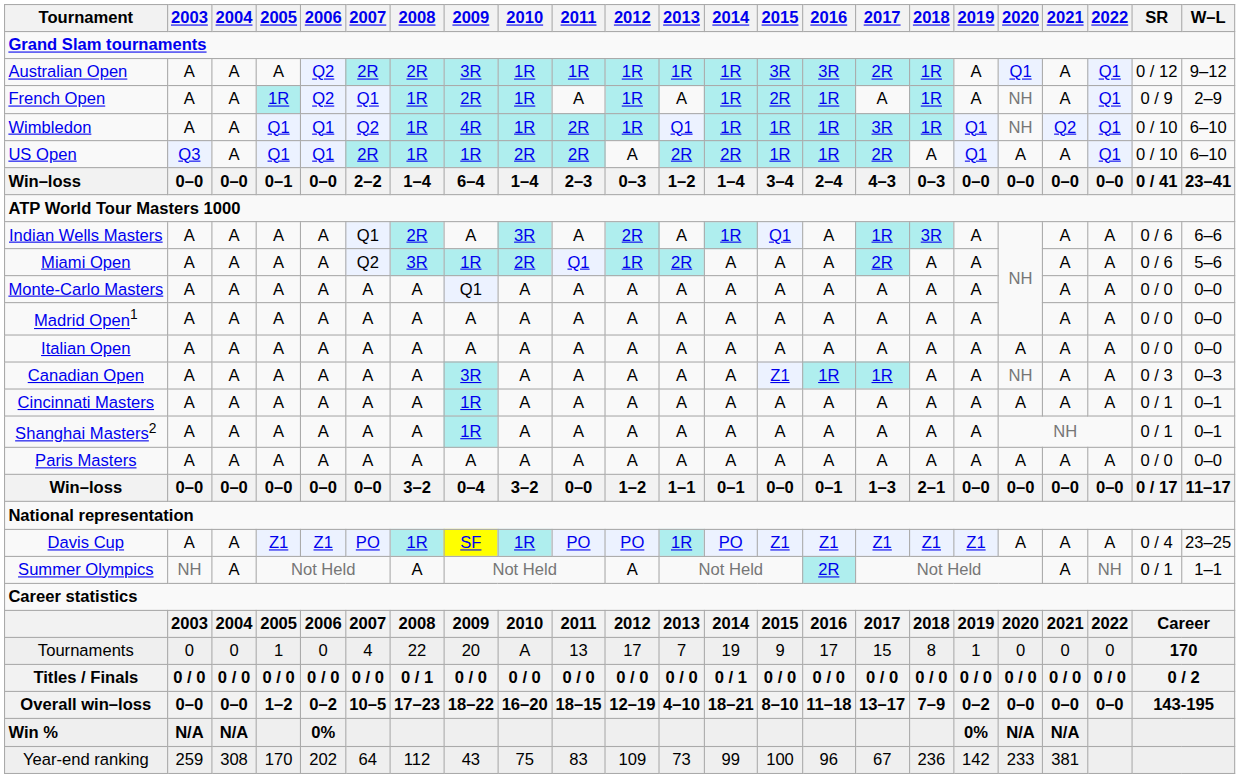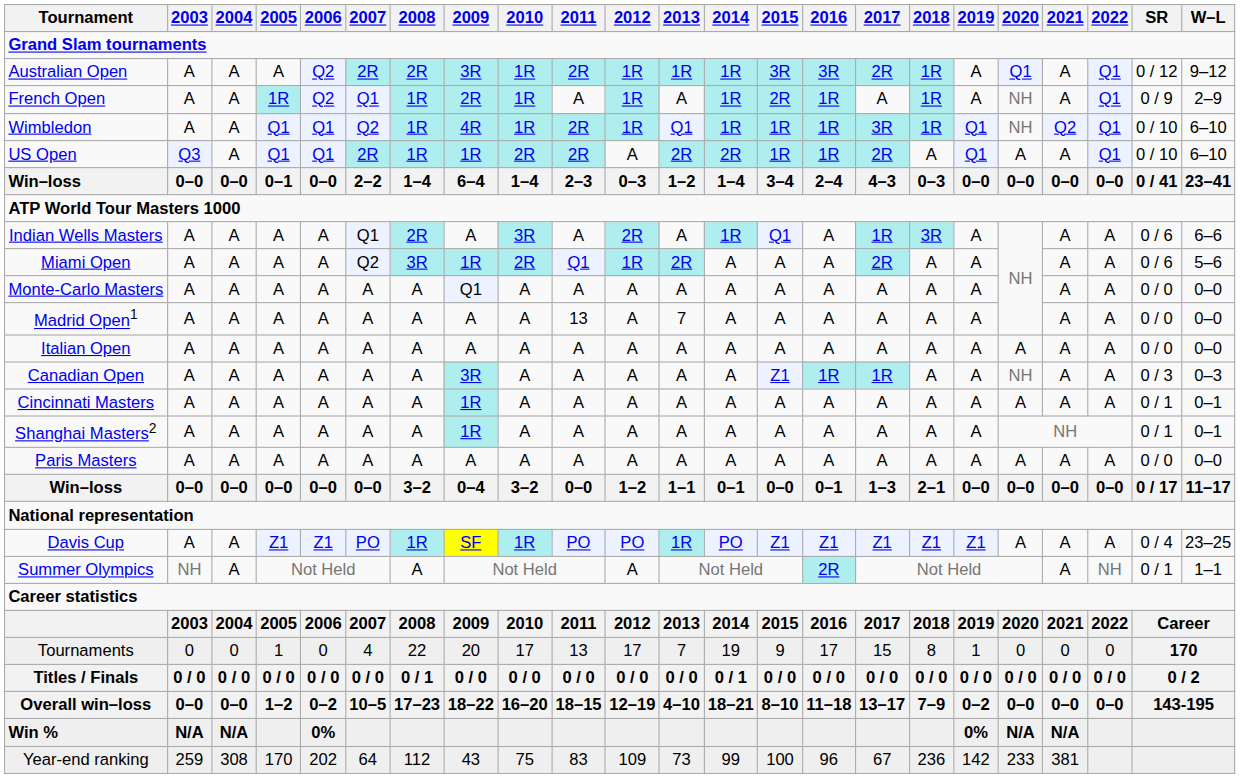 <table class="wikitable" style="text-align:center;font-size:96%">
 <tr>
 <th>Tournament</th>
 <th><a href='#'>2003</a></th>
 <th><a href='#'>2004</a></th>
 <th><a href='#'>2005</a></th>
 <th><a href='#'>2006</a></th>
 <th><a href='#'>2007</a></th>
 <th><a href='#'>2008</a></th>
 <th><a href='#'>2009</a></th>
 <th><a href='#'>2010</a></th>
 <th><a href='#'>2011</a></th>
 <th><a href='#'>2012</a></th>
 <th><a href='#'>2013</a></th>
 <th><a href='#'>2014</a></th>
 <th><a href='#'>2015</a></th>
 <th><a href='#'>2016</a></th>
 <th><a href='#'>2017</a></th>
 <th><a href='#'>2018</a></th>
 <th><a href='#'>2019</a></th>
 <th><a href='#'>2020</a></th>
 <th><a href='#'>2021</a></th>
 <th><a href='#'>2022</a></th>
 <th>SR</th>
 <th>W–L</th>
 </tr>
 <tr>
 <td colspan="23" align="left"><a href='#'><strong>Grand Slam tournaments</strong></a></td>
 </tr>
 <tr>
 <td align="left"><a href='#'>Australian Open</a></td>
 <td>A</td>
 <td>A</td>
 <td>A</td>
 <td bgcolor=ecf2ff><a href='#'>Q2</a></td>
 <td bgcolor="afeeee"><a href='#'>2R</a></td>
 <td bgcolor="afeeee"><a href='#'>2R</a></td>
 <td bgcolor="afeeee"><a href='#'>3R</a></td>
 <td bgcolor="afeeee"><a href='#'>1R</a></td>
-<td bgcolor="afeeee"><a href='#'>1R</a></td>
+<td bgcolor="afeeee"><a href='#'>2R</a></td>
 <td bgcolor="afeeee"><a href='#'>1R</a></td>
 <td bgcolor="afeeee"><a href='#'>1R</a></td>
 <td bgcolor="afeeee"><a href='#'>1R</a></td>
 <td bgcolor="afeeee"><a href='#'>3R</a></td>
 <td bgcolor="afeeee"><a href='#'>3R</a></td>
 <td bgcolor="afeeee"><a href='#'>2R</a></td>
 <td bgcolor="afeeee"><a href='#'>1R</a></td>
 <td>A</td>
 <td bgcolor=ecf2ff><a href='#'>Q1</a></td>
 <td>A</td>
 <td bgcolor=ecf2ff><a href='#'>Q1</a></td>
 <td>0 / 12</td>
 <td>9–12</td>
 </tr>
 <tr>
 <td align="left"><a href='#'>French Open</a></td>
 <td>A</td>
 <td>A</td>
 <td bgcolor="afeeee"><a href='#'>1R</a></td>
 <td bgcolor=ecf2ff><a href='#'>Q2</a></td>
 <td bgcolor=ecf2ff><a href='#'>Q1</a></td>
 <td bgcolor="afeeee"><a href='#'>1R</a></td>
 <td bgcolor="afeeee"><a href='#'>2R</a></td>
 <td bgcolor="afeeee"><a href='#'>1R</a></td>
 <td>A</td>
 <td bgcolor="afeeee"><a href='#'>1R</a></td>
 <td>A</td>
 <td bgcolor="afeeee"><a href='#'>1R</a></td>
 <td bgcolor="afeeee"><a href='#'>2R</a></td>
 <td bgcolor="afeeee"><a href='#'>1R</a></td>
 <td>A</td>
 <td bgcolor="afeeee"><a href='#'>1R</a></td>
 <td>A</td>
 <td style="color:#767676">NH</td>
 <td>A</td>
 <td bgcolor=ecf2ff><a href='#'>Q1</a></td>
 <td>0 / 9</td>
 <td>2–9</td>
 </tr>
 <tr>
 <td align="left"><a href='#'>Wimbledon</a></td>
 <td>A</td>
 <td>A</td>
 <td bgcolor=ecf2ff><a href='#'>Q1</a></td>
 <td bgcolor=ecf2ff><a href='#'>Q1</a></td>
 <td bgcolor=ecf2ff><a href='#'>Q2</a></td>
 <td bgcolor="afeeee"><a href='#'>1R</a></td>
 <td bgcolor="afeeee"><a href='#'>4R</a></td>
 <td bgcolor="afeeee"><a href='#'>1R</a></td>
 <td bgcolor="afeeee"><a href='#'>2R</a></td>
 <td bgcolor="afeeee"><a href='#'>1R</a></td>
 <td bgcolor=ecf2ff><a href='#'>Q1</a></td>
 <td bgcolor="afeeee"><a href='#'>1R</a></td>
 <td bgcolor="afeeee"><a href='#'>1R</a></td>
 <td bgcolor="afeeee"><a href='#'>1R</a></td>
 <td bgcolor="afeeee"><a href='#'>3R</a></td>
 <td bgcolor="afeeee"><a href='#'>1R</a></td>
 <td bgcolor=ecf2ff><a href='#'>Q1</a></td>
 <td style="color:#767676">NH</td>
 <td style=background:#ecf2ff><a href='#'>Q2</a></td>
 <td style=background:#ecf2ff><a href='#'>Q1</a></td>
 <td>0 / 10</td>
 <td>6–10</td>
 </tr>
 <tr>
 <td align="left"><a href='#'>US Open</a></td>
 <td bgcolor=ecf2ff><a href='#'>Q3</a></td>
 <td>A</td>
 <td bgcolor=ecf2ff><a href='#'>Q1</a></td>
 <td bgcolor=ecf2ff><a href='#'>Q1</a></td>
 <td bgcolor="afeeee"><a href='#'>2R</a></td>
 <td bgcolor="afeeee"><a href='#'>1R</a></td>
 <td bgcolor="afeeee"><a href='#'>1R</a></td>
 <td bgcolor="afeeee"><a href='#'>2R</a></td>
 <td bgcolor="afeeee"><a href='#'>2R</a></td>
 <td>A</td>
 <td bgcolor="afeeee"><a href='#'>2R</a></td>
 <td bgcolor="afeeee"><a href='#'>2R</a></td>
 <td bgcolor="afeeee"><a href='#'>1R</a></td>
 <td bgcolor="afeeee"><a href='#'>1R</a></td>
 <td bgcolor="afeeee"><a href='#'>2R</a></td>
 <td>A</td>
 <td bgcolor=ecf2ff><a href='#'>Q1</a></td>
 <td>A</td>
 <td>A</td>
 <td bgcolor=ecf2ff><a href='#'>Q1</a></td>
 <td>0 / 10</td>
 <td>6–10</td>
 </tr>
 <tr>
 <th style="text-align:left">Win–loss</th>
 <th>0–0</th>
 <th>0–0</th>
 <th>0–1</th>
 <th>0–0</th>
 <th>2–2</th>
 <th>1–4</th>
 <th>6–4</th>
 <th>1–4</th>
 <th>2–3</th>
 <th>0–3</th>
 <th>1–2</th>
 <th>1–4</th>
 <th>3–4</th>
 <th>2–4</th>
 <th>4–3</th>
 <th>0–3</th>
 <th>0–0</th>
 <th>0–0</th>
 <th>0–0</th>
 <th>0–0</th>
 <th>0 / 41</th>
 <th>23–41</th>
 </tr>
 <tr>
 <td colspan="23" align="left"><strong>ATP World Tour Masters 1000</strong></td>
 </tr>
 <tr>
 <td><a href='#'>Indian Wells Masters</a></td>
 <td>A</td>
 <td>A</td>
 <td>A</td>
 <td>A</td>
 <td bgcolor=ecf2ff>Q1</td>
 <td bgcolor="afeeee"><a href='#'>2R</a></td>
 <td>A</td>
 <td bgcolor="afeeee"><a href='#'>3R</a></td>
 <td>A</td>
 <td bgcolor="afeeee"><a href='#'>2R</a></td>
 <td>A</td>
 <td bgcolor="afeeee"><a href='#'>1R</a></td>
 <td bgcolor=ecf2ff><a href='#'>Q1</a></td>
 <td>A</td>
 <td bgcolor="afeeee"><a href='#'>1R</a></td>
 <td bgcolor="afeeee"><a href='#'>3R</a></td>
 <td>A</td>
 <td rowspan="4" style="color:#767676">NH</td>
 <td>A</td>
 <td>A</td>
 <td>0 / 6</td>
 <td>6–6</td>
 </tr>
 <tr>
 <td><a href='#'>Miami Open</a></td>
 <td>A</td>
 <td>A</td>
 <td>A</td>
 <td>A</td>
 <td bgcolor=ecf2ff>Q2</td>
 <td bgcolor="afeeee"><a href='#'>3R</a></td>
 <td bgcolor="afeeee"><a href='#'>1R</a></td>
 <td bgcolor="afeeee"><a href='#'>2R</a></td>
 <td bgcolor=ecf2ff><a href='#'>Q1</a></td>
 <td bgcolor="afeeee"><a href='#'>1R</a></td>
 <td bgcolor="afeeee"><a href='#'>2R</a></td>
 <td>A</td>
 <td>A</td>
 <td>A</td>
 <td bgcolor="afeeee"><a href='#'>2R</a></td>
 <td>A</td>
 <td>A</td>
 <td>A</td>
 <td>A</td>
 <td>0 / 6</td>
 <td>5–6</td>
 </tr>
 <tr>
 <td><a href='#'>Monte-Carlo Masters</a></td>
 <td>A</td>
 <td>A</td>
 <td>A</td>
 <td>A</td>
 <td>A</td>
 <td>A</td>
 <td bgcolor=ecf2ff>Q1</td>
 <td>A</td>
 <td>A</td>
 <td>A</td>
 <td>A</td>
 <td>A</td>
 <td>A</td>
 <td>A</td>
 <td>A</td>
 <td>A</td>
 <td>A</td>
 <td>A</td>
 <td>A</td>
 <td>0 / 0</td>
 <td>0–0</td>
 </tr>
 <tr>
 <td><a href='#'>Madrid Open</a><sup>1</sup></td>
 <td>A</td>
 <td>A</td>
 <td>A</td>
 <td>A</td>
 <td>A</td>
 <td>A</td>
 <td>A</td>
 <td>A</td>
+<td>13</td>
 <td>A</td>
-<td>A</td>
-<td>A</td>
+<td>7</td>
 <td>A</td>
 <td>A</td>
 <td>A</td>
 <td>A</td>
 <td>A</td>
 <td>A</td>
 <td>A</td>
 <td>A</td>
 <td>0 / 0</td>
 <td>0–0</td>
 </tr>
 <tr>
 <td><a href='#'>Italian Open</a></td>
 <td>A</td>
 <td>A</td>
 <td>A</td>
 <td>A</td>
 <td>A</td>
 <td>A</td>
 <td>A</td>
 <td>A</td>
 <td>A</td>
 <td>A</td>
 <td>A</td>
 <td>A</td>
 <td>A</td>
 <td>A</td>
 <td>A</td>
 <td>A</td>
 <td>A</td>
 <td>A</td>
 <td>A</td>
 <td>A</td>
 <td>0 / 0</td>
 <td>0–0</td>
 </tr>
 <tr>
 <td><a href='#'>Canadian Open</a></td>
 <td>A</td>
 <td>A</td>
 <td>A</td>
 <td>A</td>
 <td>A</td>
 <td>A</td>
 <td bgcolor="afeeee"><a href='#'>3R</a></td>
 <td>A</td>
 <td>A</td>
 <td>A</td>
 <td>A</td>
 <td>A</td>
 <td bgcolor=ecf2ff><a href='#'>Z1</a></td>
 <td bgcolor="afeeee"><a href='#'>1R</a></td>
 <td bgcolor="afeeee"><a href='#'>1R</a></td>
 <td>A</td>
 <td>A</td>
 <td style="color:#767676">NH</td>
 <td>A</td>
 <td>A</td>
 <td>0 / 3</td>
 <td>0–3</td>
 </tr>
 <tr>
 <td><a href='#'>Cincinnati Masters</a></td>
 <td>A</td>
 <td>A</td>
 <td>A</td>
 <td>A</td>
 <td>A</td>
 <td>A</td>
 <td bgcolor="afeeee"><a href='#'>1R</a></td>
 <td>A</td>
 <td>A</td>
 <td>A</td>
 <td>A</td>
 <td>A</td>
 <td>A</td>
 <td>A</td>
 <td>A</td>
 <td>A</td>
 <td>A</td>
 <td>A</td>
 <td>A</td>
 <td>A</td>
 <td>0 / 1</td>
 <td>0–1</td>
 </tr>
 <tr>
 <td><a href='#'>Shanghai Masters</a><sup>2</sup></td>
 <td>A</td>
 <td>A</td>
 <td>A</td>
 <td>A</td>
 <td>A</td>
 <td>A</td>
 <td bgcolor="afeeee"><a href='#'>1R</a></td>
 <td>A</td>
 <td>A</td>
 <td>A</td>
 <td>A</td>
 <td>A</td>
 <td>A</td>
 <td>A</td>
 <td>A</td>
 <td>A</td>
 <td>A</td>
 <td colspan="3" style="color:#767676">NH</td>
 <td>0 / 1</td>
 <td>0–1</td>
 </tr>
 <tr>
 <td><a href='#'>Paris Masters</a></td>
 <td>A</td>
 <td>A</td>
 <td>A</td>
 <td>A</td>
 <td>A</td>
 <td>A</td>
 <td>A</td>
 <td>A</td>
 <td>A</td>
 <td>A</td>
 <td>A</td>
 <td>A</td>
 <td>A</td>
 <td>A</td>
 <td>A</td>
 <td>A</td>
 <td>A</td>
 <td>A</td>
 <td>A</td>
 <td>A</td>
 <td>0 / 0</td>
 <td>0–0</td>
 </tr>
 <tr>
 <th>Win–loss</th>
 <th>0–0</th>
 <th>0–0</th>
 <th>0–0</th>
 <th>0–0</th>
 <th>0–0</th>
 <th>3–2</th>
 <th>0–4</th>
 <th>3–2</th>
 <th>0–0</th>
 <th>1–2</th>
 <th>1–1</th>
 <th>0–1</th>
 <th>0–0</th>
 <th>0–1</th>
 <th>1–3</th>
 <th>2–1</th>
 <th>0–0</th>
 <th>0–0</th>
 <th>0–0</th>
 <th>0–0</th>
 <th>0 / 17</th>
 <th>11–17</th>
 </tr>
 <tr>
 <td colspan="23" align="left"><strong>National representation</strong></td>
 </tr>
 <tr>
 <td><a href='#'>Davis Cup</a></td>
 <td>A</td>
 <td>A</td>
 <td bgcolor=ecf2ff><a href='#'>Z1</a></td>
 <td bgcolor=ecf2ff><a href='#'>Z1</a></td>
 <td bgcolor=ecf2ff><a href='#'>PO</a></td>
 <td bgcolor="afeeee"><a href='#'>1R</a></td>
 <td bgcolor=ffff00><a href='#'>SF</a></td>
 <td bgcolor="afeeee"><a href='#'>1R</a></td>
 <td bgcolor=ecf2ff><a href='#'>PO</a></td>
 <td bgcolor=ecf2ff><a href='#'>PO</a></td>
 <td bgcolor="afeeee"><a href='#'>1R</a></td>
 <td bgcolor=ecf2ff><a href='#'>PO</a></td>
 <td bgcolor=ecf2ff><a href='#'>Z1</a></td>
 <td bgcolor=ecf2ff><a href='#'>Z1</a></td>
 <td bgcolor=ecf2ff><a href='#'>Z1</a></td>
 <td bgcolor=ecf2ff><a href='#'>Z1</a></td>
 <td bgcolor=ecf2ff><a href='#'>Z1</a></td>
 <td>A</td>
 <td>A</td>
 <td>A</td>
 <td>0 / 4</td>
 <td>23–25</td>
 </tr>
 <tr>
 <td><a href='#'>Summer Olympics</a></td>
 <td style="color:#767676">NH</td>
 <td>A</td>
 <td colspan="3" style="color:#767676">Not Held</td>
 <td>A</td>
 <td colspan="3" style="color:#767676">Not Held</td>
 <td>A</td>
 <td colspan="3" style="color:#767676">Not Held</td>
 <td bgcolor="afeeee"><a href='#'>2R</a></td>
 <td colspan="4" style="color:#767676">Not Held</td>
 <td>A</td>
 <td style="color:#767676">NH</td>
 <td>0 / 1</td>
 <td>1–1</td>
 </tr>
 <tr>
 <td colspan="23" align="left"><strong>Career statistics</strong></td>
 </tr>
 <tr>
 <th></th>
 <th>2003</th>
 <th>2004</th>
 <th>2005</th>
 <th>2006</th>
 <th>2007</th>
 <th>2008</th>
 <th>2009</th>
 <th>2010</th>
 <th>2011</th>
 <th>2012</th>
 <th>2013</th>
 <th>2014</th>
 <th>2015</th>
 <th>2016</th>
 <th>2017</th>
 <th>2018</th>
 <th>2019</th>
 <th>2020</th>
 <th>2021</th>
 <th>2022</th>
 <th colspan="2">Career</th>
 </tr>
 <tr bgcolor="efefef">
 <td>Tournaments</td>
 <td>0</td>
 <td>0</td>
 <td>1</td>
 <td>0</td>
 <td>4</td>
 <td>22</td>
 <td>20</td>
-<td>A</td>
+<td>17</td>
 <td>13</td>
 <td>17</td>
 <td>7</td>
 <td>19</td>
 <td>9</td>
 <td>17</td>
 <td>15</td>
 <td>8</td>
 <td>1</td>
 <td>0</td>
 <td>0</td>
 <td>0</td>
 <th colspan="2">170</th>
 </tr>
 <tr>
 <th>Titles / Finals</th>
 <th>0 / 0</th>
 <th>0 / 0</th>
 <th>0 / 0</th>
 <th>0 / 0</th>
 <th>0 / 0</th>
 <th>0 / 1</th>
 <th>0 / 0</th>
 <th>0 / 0</th>
 <th>0 / 0</th>
 <th>0 / 0</th>
 <th>0 / 0</th>
 <th>0 / 1</th>
 <th>0 / 0</th>
 <th>0 / 0</th>
 <th>0 / 0</th>
 <th>0 / 0</th>
 <th>0 / 0</th>
 <th>0 / 0</th>
 <th>0 / 0</th>
 <th>0 / 0</th>
 <th colspan="2">0 / 2</th>
 </tr>
 <tr>
 <th>Overall win–loss</th>
 <th>0–0</th>
 <th>0–0</th>
 <th>1–2</th>
 <th>0–2</th>
 <th>10–5</th>
 <th>17–23</th>
 <th>18–22</th>
 <th>16–20</th>
 <th>18–15</th>
 <th>12–19</th>
 <th>4–10</th>
 <th>18–21</th>
 <th>8–10</th>
 <th>11–18</th>
 <th>13–17</th>
 <th>7–9</th>
 <th>0–2</th>
 <th>0–0</th>
 <th>0–0</th>
 <th>0–0</th>
 <th colspan="2">143-195</th>
 </tr>
 <tr style="font-weight:bold;background:#efefef;">
 <td style=text-align:left>Win %</td>
 <td>N/A</td>
 <td>N/A</td>
 <td></td>
 <td>0%</td>
 <td></td>
 <td></td>
 <td></td>
 <td></td>
 <td></td>
 <td></td>
 <td></td>
 <td></td>
 <td></td>
 <td></td>
 <td></td>
 <td></td>
 <td>0%</td>
 <td>N/A</td>
 <td>N/A</td>
 <td></td>
 <td colspan=3></td>
 </tr>
 <tr bgcolor="efefef">
 <td>Year-end ranking</td>
 <td>259</td>
 <td>308</td>
 <td>170</td>
 <td>202</td>
 <td>64</td>
 <td>112</td>
 <td>43</td>
 <td>75</td>
 <td>83</td>
 <td>109</td>
 <td>73</td>
 <td>99</td>
 <td>100</td>
 <td>96</td>
 <td>67</td>
 <td>236</td>
 <td>142</td>
 <td>233</td>
 <td>381</td>
 <td></td>
 <td colspan="2"><strong></strong></td>
 </tr>
 </table>
